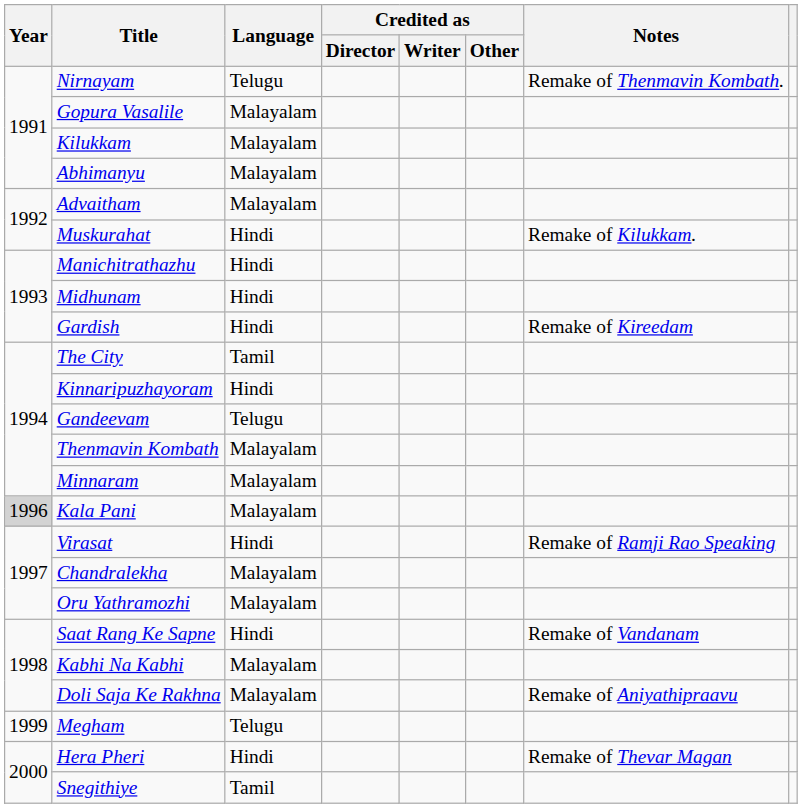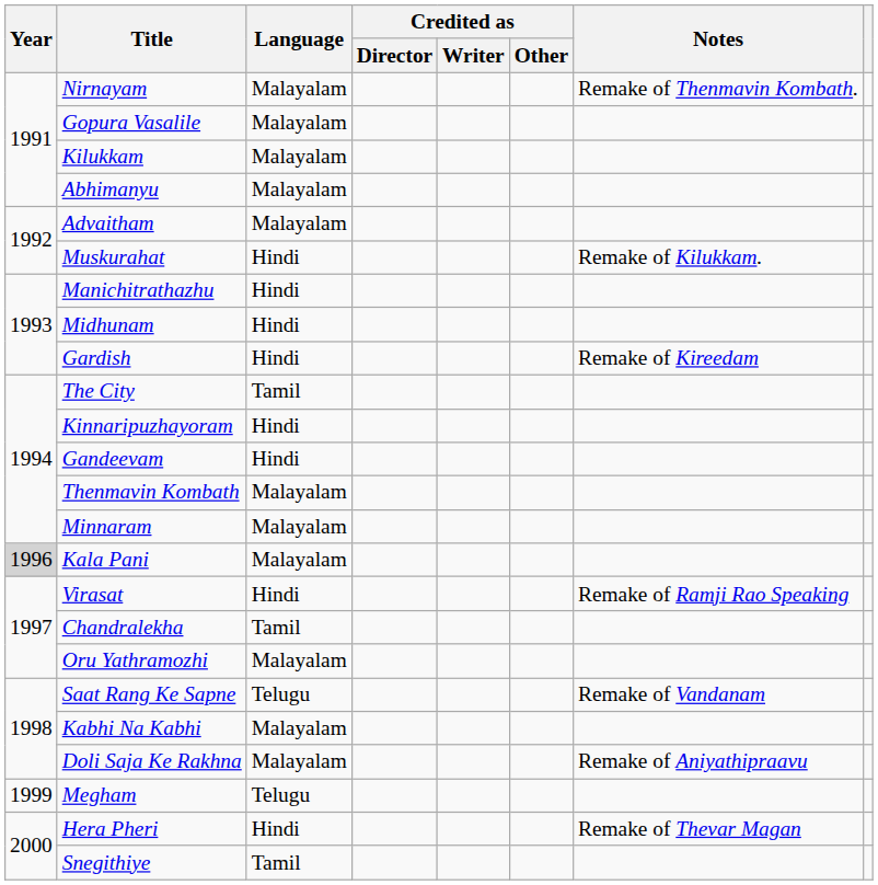 <table class="wikitable sortable">
 <tr>
 <th rowspan="2" scope="col">Year</th>
 <th rowspan="2" scope="col">Title</th>
 <th rowspan="2" scope="col">Language</th>
 <th colspan="3" scope="col">Credited as</th>
 <th rowspan="2">Notes</th>
 <th rowspan="2" scope="col" class="unsortable"></th>
 </tr>
 <tr>
 <th scope="col">Director</th>
 <th scope="col">Writer</th>
 <th scope="col">Other</th>
 </tr>
 <tr>
 <td rowspan="4">1991</td>
 <td><em><a href='#'>Nirnayam</a></em></td>
-<td>Telugu</td>
+<td>Malayalam</td>
 <td></td>
 <td></td>
 <td></td>
 <td>Remake of <em><a href='#'>Thenmavin Kombath</a>.</em></td>
 <td></td>
 </tr>
 <tr>
 <td><em><a href='#'>Gopura Vasalile</a></em></td>
 <td>Malayalam</td>
 <td></td>
 <td></td>
 <td></td>
 <td></td>
 <td></td>
 </tr>
 <tr>
 <td><em><a href='#'>Kilukkam</a></em></td>
 <td>Malayalam</td>
 <td></td>
 <td></td>
 <td></td>
 <td></td>
 <td></td>
 </tr>
 <tr>
 <td><em><a href='#'>Abhimanyu</a></em></td>
 <td>Malayalam</td>
 <td></td>
 <td></td>
 <td></td>
 <td></td>
 <td></td>
 </tr>
 <tr>
 <td rowspan="2">1992</td>
 <td><em><a href='#'>Advaitham</a></em></td>
 <td>Malayalam</td>
 <td></td>
 <td></td>
 <td></td>
 <td></td>
 <td></td>
 </tr>
 <tr>
 <td><em><a href='#'>Muskurahat</a></em></td>
 <td>Hindi</td>
 <td></td>
 <td></td>
 <td></td>
 <td>Remake of <em><a href='#'>Kilukkam</a>.</em></td>
 <td></td>
 </tr>
 <tr>
 <td rowspan="3">1993</td>
 <td><em><a href='#'>Manichitrathazhu</a></em></td>
 <td>Hindi</td>
 <td></td>
 <td></td>
 <td></td>
 <td></td>
 <td></td>
 </tr>
 <tr>
 <td><em><a href='#'>Midhunam</a></em></td>
 <td>Hindi</td>
 <td></td>
 <td></td>
 <td></td>
 <td></td>
 <td></td>
 </tr>
 <tr>
 <td><em><a href='#'>Gardish</a></em></td>
 <td>Hindi</td>
 <td></td>
 <td></td>
 <td></td>
 <td>Remake of <em><a href='#'>Kireedam</a></em></td>
 <td></td>
 </tr>
 <tr>
 <td rowspan="5">1994</td>
 <td><em><a href='#'>The City</a></em></td>
 <td>Tamil</td>
 <td></td>
 <td></td>
 <td></td>
 <td></td>
 <td></td>
 </tr>
 <tr>
 <td><em><a href='#'>Kinnaripuzhayoram</a></em></td>
 <td>Hindi</td>
 <td></td>
 <td></td>
 <td></td>
 <td></td>
 <td></td>
 </tr>
 <tr>
 <td><em><a href='#'>Gandeevam</a></em></td>
-<td>Telugu</td>
+<td>Hindi</td>
 <td></td>
 <td></td>
 <td></td>
 <td></td>
 <td></td>
 </tr>
 <tr>
 <td><em><a href='#'>Thenmavin Kombath</a></em></td>
 <td>Malayalam</td>
 <td></td>
 <td></td>
 <td></td>
 <td></td>
 <td></td>
 </tr>
 <tr>
 <td><em><a href='#'>Minnaram</a> </em></td>
 <td>Malayalam</td>
 <td></td>
 <td></td>
 <td></td>
 <td></td>
 <td></td>
 </tr>
 <tr>
 <td style="background: lightgrey;">1996</td>
 <td><em><a href='#'>Kala Pani</a></em></td>
 <td>Malayalam</td>
 <td></td>
 <td></td>
 <td></td>
 <td></td>
 <td></td>
 </tr>
 <tr>
 <td rowspan="3">1997</td>
 <td><em><a href='#'>Virasat</a></em></td>
 <td>Hindi</td>
 <td></td>
 <td></td>
 <td></td>
 <td>Remake of <em><a href='#'>Ramji Rao Speaking</a></em></td>
 <td></td>
 </tr>
 <tr>
 <td><em><a href='#'>Chandralekha</a></em></td>
-<td>Malayalam</td>
+<td>Tamil</td>
 <td></td>
 <td></td>
 <td></td>
 <td></td>
 <td></td>
 </tr>
 <tr>
 <td><em><a href='#'>Oru Yathramozhi</a></em></td>
 <td>Malayalam</td>
 <td></td>
 <td></td>
 <td></td>
 <td></td>
 <td></td>
 </tr>
 <tr>
 <td rowspan="3">1998</td>
 <td><em><a href='#'>Saat Rang Ke Sapne</a></em></td>
-<td>Hindi</td>
+<td>Telugu</td>
 <td></td>
 <td></td>
 <td></td>
 <td>Remake of <em><a href='#'>Vandanam</a></em></td>
 <td></td>
 </tr>
 <tr>
 <td><em><a href='#'>Kabhi Na Kabhi</a></em></td>
 <td>Malayalam</td>
 <td></td>
 <td></td>
 <td></td>
 <td></td>
 <td></td>
 </tr>
 <tr>
 <td><em><a href='#'>Doli Saja Ke Rakhna</a></em></td>
 <td>Malayalam</td>
 <td></td>
 <td></td>
 <td></td>
 <td>Remake of <em><a href='#'>Aniyathipraavu</a></em></td>
 <td></td>
 </tr>
 <tr>
 <td>1999</td>
 <td><em><a href='#'>Megham</a></em></td>
 <td>Telugu</td>
 <td></td>
 <td></td>
 <td></td>
 <td></td>
 <td></td>
 </tr>
 <tr>
 <td rowspan="2">2000</td>
 <td><em><a href='#'>Hera Pheri</a></em></td>
 <td>Hindi</td>
 <td></td>
 <td></td>
 <td></td>
 <td>Remake of <em><a href='#'>Thevar Magan</a></em></td>
 <td></td>
 </tr>
 <tr>
 <td><em><a href='#'>Snegithiye</a></em></td>
 <td>Tamil</td>
 <td></td>
 <td></td>
 <td></td>
 <td></td>
 <td></td>
 </tr>
 </table>
